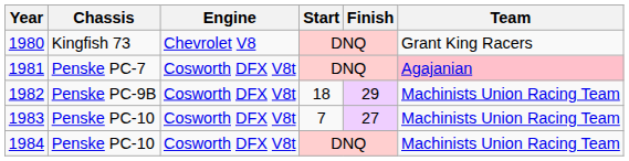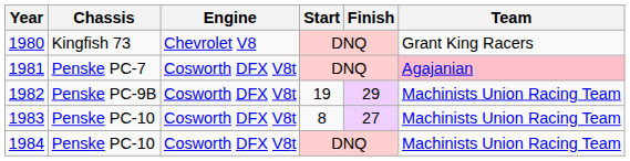 <table class="wikitable" style="font-size: 95%;">
 <tr>
 <th>Year</th>
 <th>Chassis</th>
 <th>Engine</th>
 <th>Start</th>
 <th>Finish</th>
 <th>Team</th>
 </tr>
 <tr>
 <td><a href='#'>1980</a></td>
 <td>Kingfish  73</td>
 <td><a href='#'>Chevrolet</a> <a href='#'>V8</a></td>
 <td colspan=2 align=center style="background:#FFCFCF;">DNQ</td>
 <td>Grant King Racers</td>
 </tr>
 <tr>
 <td><a href='#'>1981</a></td>
 <td><a href='#'>Penske</a> PC-7</td>
 <td><a href='#'>Cosworth</a> <a href='#'>DFX</a> <a href='#'>V8</a><a href='#'>t</a></td>
 <td colspan=2 align=center style="background:#FFCFCF;">DNQ</td>
 <td style="background: pink;"><a href='#'>Agajanian</a></td>
 </tr>
 <tr>
 <td><a href='#'>1982</a></td>
 <td><a href='#'>Penske</a> PC-9B</td>
 <td><a href='#'>Cosworth</a> <a href='#'>DFX</a> <a href='#'>V8</a><a href='#'>t</a></td>
-<td align=center>18</td>
+<td align=center>19</td>
 <td align=center style="background:#EFCFFF;">29</td>
 <td><a href='#'>Machinists Union Racing Team</a></td>
 </tr>
 <tr>
 <td><a href='#'>1983</a></td>
 <td><a href='#'>Penske</a> PC-10</td>
 <td><a href='#'>Cosworth</a> <a href='#'>DFX</a> <a href='#'>V8</a><a href='#'>t</a></td>
-<td align=center>7</td>
+<td align=center>8</td>
 <td align=center style="background:#EFCFFF;">27</td>
 <td><a href='#'>Machinists Union Racing Team</a></td>
 </tr>
 <tr>
 <td><a href='#'>1984</a></td>
 <td><a href='#'>Penske</a> PC-10</td>
 <td><a href='#'>Cosworth</a> <a href='#'>DFX</a> <a href='#'>V8</a><a href='#'>t</a></td>
 <td colspan=2 align=center style="background:#FFCFCF;">DNQ</td>
 <td><a href='#'>Machinists Union Racing Team</a></td>
 </tr>
 </table>
